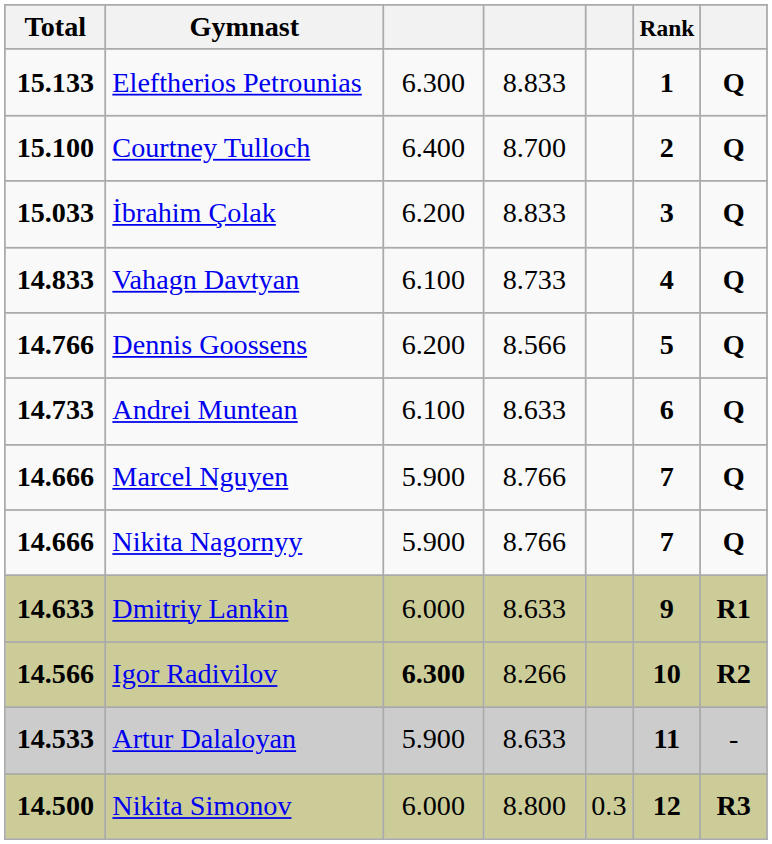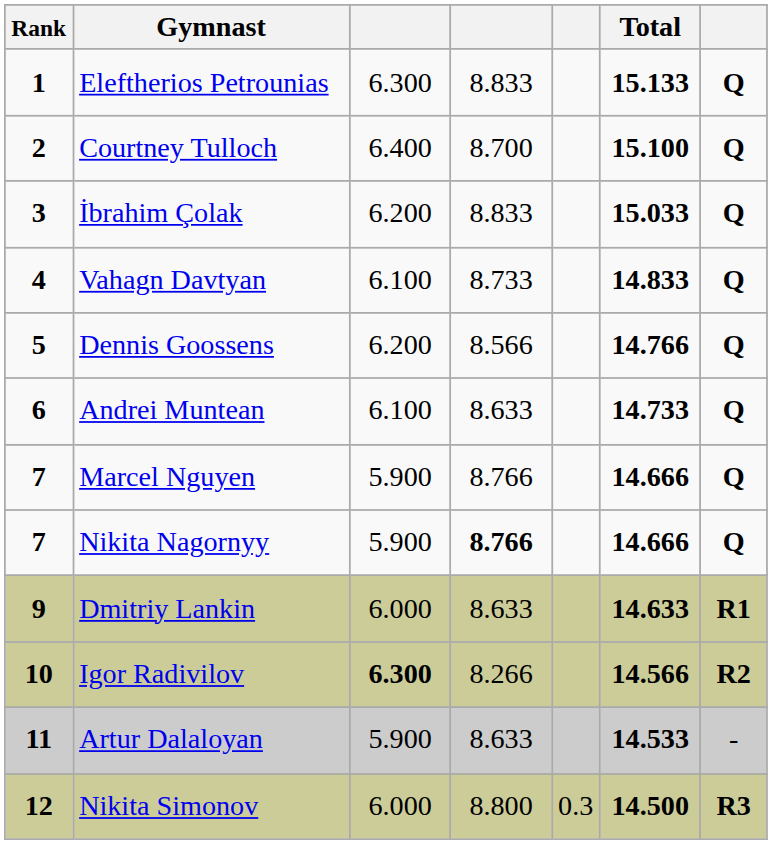 <table style="text-align:center;" class="wikitable sortable">
 <tr>
-<th scope="col" style="width:50px;">Total</th>
+<th scope="col" style="width:15px;"><small>Rank</small></th>
 <th scope="col" style="width:150px;">Gymnast</th>
 <th scope="col" style="width:50px;"><small></small></th>
 <th scope="col" style="width:50px;"><small></small></th>
 <th scope="col" style="width:20px;"><small></small></th>
-<th scope="col" style="width:15px;"><small>Rank</small></th>
+<th scope="col" style="width:50px;">Total</th>
 <th scope="col" style="width:30px;"><small></small></th>
 </tr>
 <tr>
-<td><strong>15.133</strong></td>
+<td scope="row" style="text-align:center"><strong>1</strong></td>
 <td style="height:30px; text-align:left;"> <a href='#'>Eleftherios Petrounias</a></td>
 <td>6.300</td>
 <td>8.833</td>
 <td></td>
-<td scope="row" style="text-align:center"><strong>1</strong></td>
+<td><strong>15.133</strong></td>
 <td><strong>Q</strong></td>
 </tr>
 <tr>
-<td><strong>15.100</strong></td>
+<td scope="row" style="text-align:center"><strong>2</strong></td>
 <td style="height:30px; text-align:left;"> <a href='#'>Courtney Tulloch</a></td>
 <td>6.400</td>
 <td>8.700</td>
 <td></td>
-<td scope="row" style="text-align:center"><strong>2</strong></td>
+<td><strong>15.100</strong></td>
 <td><strong>Q</strong></td>
 </tr>
 <tr>
-<td><strong>15.033</strong></td>
+<td scope="row" style="text-align:center"><strong>3</strong></td>
 <td style="height:30px; text-align:left;"> <a href='#'>İbrahim Çolak</a></td>
 <td>6.200</td>
 <td>8.833</td>
 <td></td>
-<td scope="row" style="text-align:center"><strong>3</strong></td>
+<td><strong>15.033</strong></td>
 <td><strong>Q</strong></td>
 </tr>
 <tr>
-<td><strong>14.833</strong></td>
+<td scope="row" style="text-align:center"><strong>4</strong></td>
 <td style="height:30px; text-align:left;"> <a href='#'>Vahagn Davtyan</a></td>
 <td>6.100</td>
 <td>8.733</td>
 <td></td>
-<td scope="row" style="text-align:center"><strong>4</strong></td>
+<td><strong>14.833</strong></td>
 <td><strong>Q</strong></td>
 </tr>
 <tr>
-<td><strong>14.766</strong></td>
+<td scope="row" style="text-align:center"><strong>5</strong></td>
 <td style="height:30px; text-align:left;"> <a href='#'>Dennis Goossens</a></td>
 <td>6.200</td>
 <td>8.566</td>
 <td></td>
-<td scope="row" style="text-align:center"><strong>5</strong></td>
+<td><strong>14.766</strong></td>
 <td><strong>Q</strong></td>
 </tr>
 <tr>
-<td><strong>14.733</strong></td>
+<td scope="row" style="text-align:center"><strong>6</strong></td>
 <td style="height:30px; text-align:left;"> <a href='#'>Andrei Muntean</a></td>
 <td>6.100</td>
 <td>8.633</td>
 <td></td>
-<td scope="row" style="text-align:center"><strong>6</strong></td>
+<td><strong>14.733</strong></td>
 <td><strong>Q</strong></td>
 </tr>
 <tr>
-<td><strong>14.666</strong></td>
+<td scope="row" style="text-align:center"><strong>7</strong></td>
 <td style="height:30px; text-align:left;"> <a href='#'>Marcel Nguyen</a></td>
 <td>5.900</td>
 <td>8.766</td>
 <td></td>
-<td scope="row" style="text-align:center"><strong>7</strong></td>
+<td><strong>14.666</strong></td>
 <td><strong>Q</strong></td>
 </tr>
 <tr>
-<td><strong>14.666</strong></td>
+<td scope="row" style="text-align:center"><strong>7</strong></td>
 <td style="height:30px; text-align:left;"> <a href='#'>Nikita Nagornyy</a></td>
 <td>5.900</td>
-<td>8.766</td>
+<td><strong>8.766</strong></td>
 <td></td>
-<td scope="row" style="text-align:center"><strong>7</strong></td>
+<td><strong>14.666</strong></td>
 <td><strong>Q</strong></td>
 </tr>
 <tr style="background:#cccc99;">
-<td><strong>14.633</strong></td>
+<td scope="row" style="text-align:center"><strong>9</strong></td>
 <td style="height:30px; text-align:left;"> <a href='#'>Dmitriy Lankin</a></td>
 <td>6.000</td>
 <td>8.633</td>
 <td></td>
-<td scope="row" style="text-align:center"><strong>9</strong></td>
+<td><strong>14.633</strong></td>
 <td><strong>R1</strong></td>
 </tr>
 <tr style="background:#cccc99;">
-<td><strong>14.566</strong></td>
+<td scope="row" style="text-align:center"><strong>10</strong></td>
 <td style="height:30px; text-align:left;"> <a href='#'>Igor Radivilov</a></td>
 <td><strong>6.300</strong></td>
 <td>8.266</td>
 <td></td>
-<td scope="row" style="text-align:center"><strong>10</strong></td>
+<td><strong>14.566</strong></td>
 <td><strong>R2</strong></td>
 </tr>
 <tr style="background:#cccccc;">
-<td><strong>14.533</strong></td>
+<td scope="row" style="text-align:center"><strong>11</strong></td>
 <td style="height:30px; text-align:left;"> <a href='#'>Artur Dalaloyan</a></td>
 <td>5.900</td>
 <td>8.633</td>
 <td></td>
-<td scope="row" style="text-align:center"><strong>11</strong></td>
+<td><strong>14.533</strong></td>
 <td>-</td>
 </tr>
 <tr style="background:#cccc99;">
-<td><strong>14.500</strong></td>
+<td scope="row" style="text-align:center"><strong>12</strong></td>
 <td style="height:30px; text-align:left;"> <a href='#'>Nikita Simonov</a></td>
 <td>6.000</td>
 <td>8.800</td>
 <td>0.3</td>
-<td scope="row" style="text-align:center"><strong>12</strong></td>
+<td><strong>14.500</strong></td>
 <td><strong>R3</strong></td>
 </tr>
 </table>
